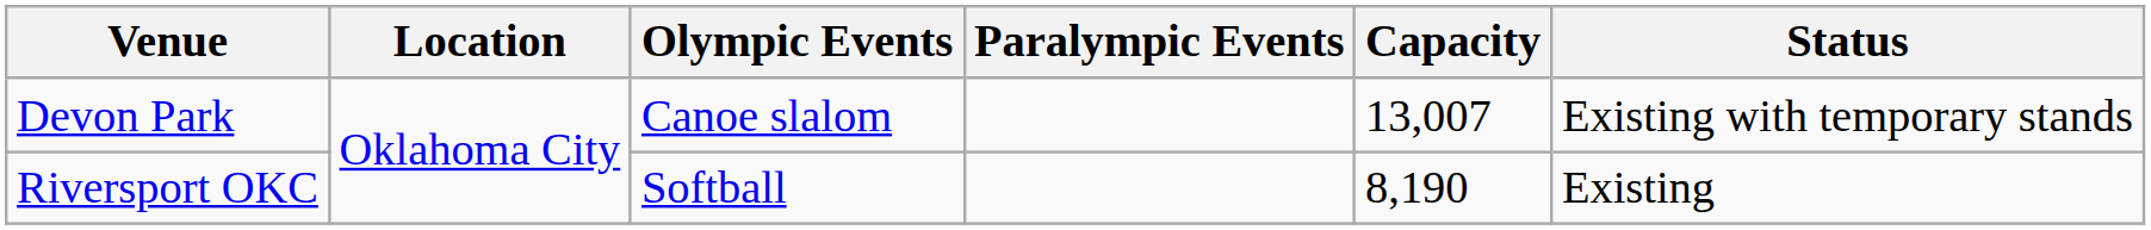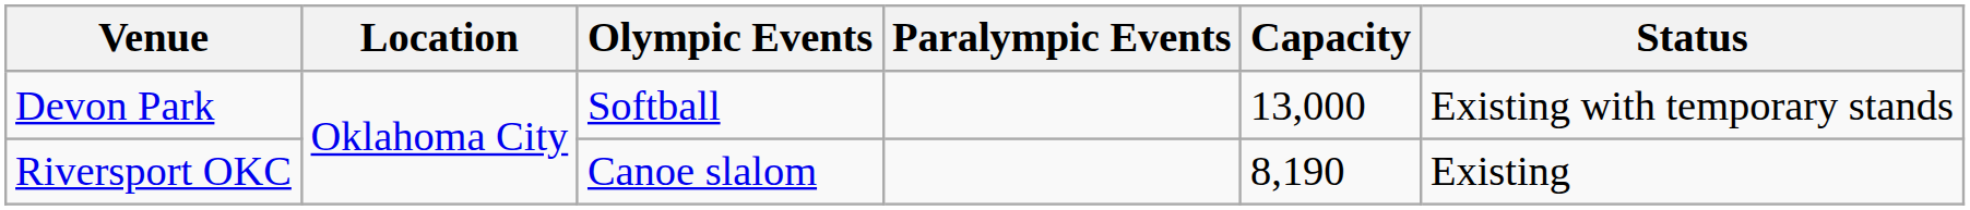 <table class="sortable wikitable">
 <tr>
 <th>Venue</th>
 <th>Location</th>
 <th>Olympic Events</th>
 <th>Paralympic Events</th>
 <th>Capacity</th>
 <th>Status</th>
 </tr>
 <tr>
 <td><a href='#'>Devon Park</a><br></td>
 <td rowspan="2"><a href='#'>Oklahoma City</a></td>
-<td><a href='#'>Canoe slalom</a></td>
+<td><a href='#'>Softball</a></td>
 <td></td>
-<td>13,007</td>
+<td>13,000</td>
 <td>Existing with temporary stands</td>
 </tr>
 <tr>
 <td><a href='#'>Riversport OKC</a><br></td>
-<td><a href='#'>Softball</a></td>
+<td><a href='#'>Canoe slalom</a></td>
 <td></td>
 <td>8,190</td>
 <td>Existing</td>
 </tr>
 </table>
